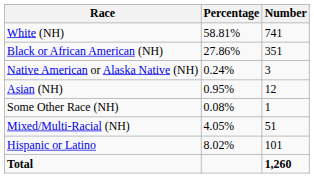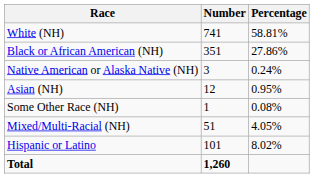 <table class="wikitable">
 <tr>
 <th>Race</th>
+<th>Number</th>
 <th>Percentage</th>
-<th>Number</th>
 </tr>
 <tr>
 <td><a href='#'>White</a> (NH)</td>
+<td>741</td>
 <td>58.81%</td>
-<td>741</td>
 </tr>
 <tr>
 <td><a href='#'>Black or African American</a> (NH)</td>
+<td>351</td>
 <td>27.86%</td>
-<td>351</td>
 </tr>
 <tr>
 <td><a href='#'>Native American</a> or <a href='#'>Alaska Native</a> (NH)</td>
+<td>3</td>
 <td>0.24%</td>
-<td>3</td>
 </tr>
 <tr>
 <td><a href='#'>Asian</a> (NH)</td>
+<td>12</td>
 <td>0.95%</td>
-<td>12</td>
 </tr>
 <tr>
 <td>Some Other Race (NH)</td>
+<td>1</td>
 <td>0.08%</td>
-<td>1</td>
 </tr>
 <tr>
 <td><a href='#'>Mixed/Multi-Racial</a> (NH)</td>
+<td>51</td>
 <td>4.05%</td>
-<td>51</td>
 </tr>
 <tr>
 <td><a href='#'>Hispanic or Latino</a></td>
+<td>101</td>
 <td>8.02%</td>
-<td>101</td>
 </tr>
 <tr>
 <td><strong>Total</strong></td>
+<td><strong>1,260</strong></td>
 <td></td>
-<td><strong>1,260</strong></td>
 </tr>
 </table>
